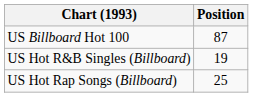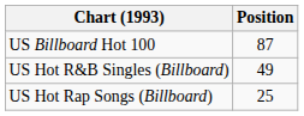 <table class="wikitable sortable">
 <tr>
 <th>Chart (1993)</th>
 <th>Position</th>
 </tr>
 <tr>
 <td>US <em>Billboard</em> Hot 100</td>
 <td align="center">87</td>
 </tr>
 <tr>
 <td>US Hot R&B Singles (<em>Billboard</em>)</td>
-<td align="center">19</td>
+<td align="center">49</td>
 </tr>
 <tr>
 <td>US Hot Rap Songs (<em>Billboard</em>)</td>
 <td align="center">25</td>
 </tr>
 </table>
